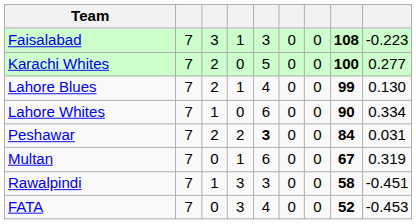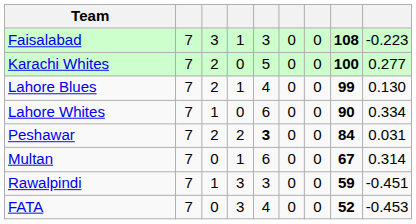 <table class="wikitable" style="text-align:center;">
 <tr>
 <th width=175>Team</th>
 <th width="20"></th>
 <th width="20"></th>
 <th width="20"></th>
 <th width="20"></th>
 <th width="20"></th>
 <th width="20"></th>
 <th width="20"></th>
 <th width="40"></th>
 </tr>
 <tr style="background:#cfc;">
 <td style="text-align:left;"><a href='#'>Faisalabad</a></td>
 <td>7</td>
 <td>3</td>
 <td>1</td>
 <td>3</td>
 <td>0</td>
 <td>0</td>
 <td><strong>108</strong></td>
 <td>-0.223</td>
 </tr>
 <tr style="background:#cfc;">
 <td style="text-align:left;"><a href='#'>Karachi Whites</a></td>
 <td>7</td>
 <td>2</td>
 <td>0</td>
 <td>5</td>
 <td>0</td>
 <td>0</td>
 <td><strong>100</strong></td>
 <td>0.277</td>
 </tr>
 <tr>
 <td style="text-align:left;"><a href='#'>Lahore Blues</a></td>
 <td>7</td>
 <td>2</td>
 <td>1</td>
 <td>4</td>
 <td>0</td>
 <td>0</td>
 <td><strong>99</strong></td>
 <td>0.130</td>
 </tr>
 <tr>
 <td style="text-align:left;"><a href='#'>Lahore Whites</a></td>
 <td>7</td>
 <td>1</td>
 <td>0</td>
 <td>6</td>
 <td>0</td>
 <td>0</td>
 <td><strong>90</strong></td>
 <td>0.334</td>
 </tr>
 <tr>
 <td style="text-align:left;"><a href='#'>Peshawar</a></td>
 <td>7</td>
 <td>2</td>
 <td>2</td>
 <td><strong>3</strong></td>
 <td>0</td>
 <td>0</td>
 <td><strong>84</strong></td>
 <td>0.031</td>
 </tr>
 <tr>
 <td style="text-align:left;"><a href='#'>Multan</a></td>
 <td>7</td>
 <td>0</td>
 <td>1</td>
 <td>6</td>
 <td>0</td>
 <td>0</td>
 <td><strong>67</strong></td>
-<td>0.319</td>
+<td>0.314</td>
 </tr>
 <tr>
 <td style="text-align:left;"><a href='#'>Rawalpindi</a></td>
 <td>7</td>
 <td>1</td>
 <td>3</td>
 <td>3</td>
 <td>0</td>
 <td>0</td>
-<td><strong>58</strong></td>
+<td><strong>59</strong></td>
 <td>-0.451</td>
 </tr>
 <tr>
 <td style="text-align:left;"><a href='#'>FATA</a></td>
 <td>7</td>
 <td>0</td>
 <td>3</td>
 <td>4</td>
 <td>0</td>
 <td>0</td>
 <td><strong>52</strong></td>
 <td>-0.453</td>
 </tr>
 </table>
